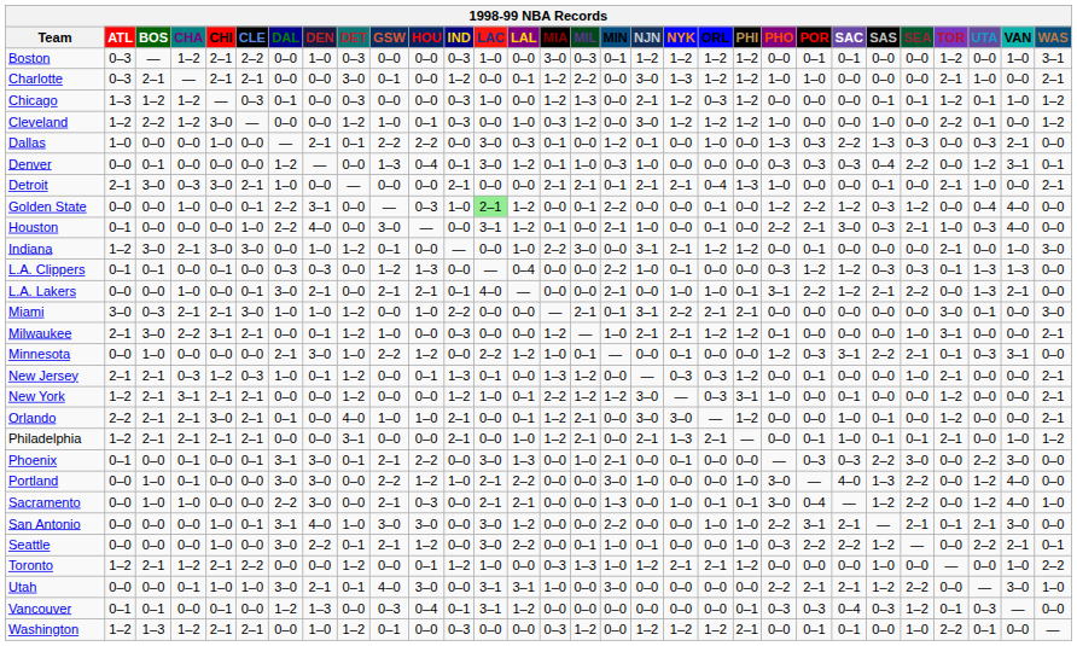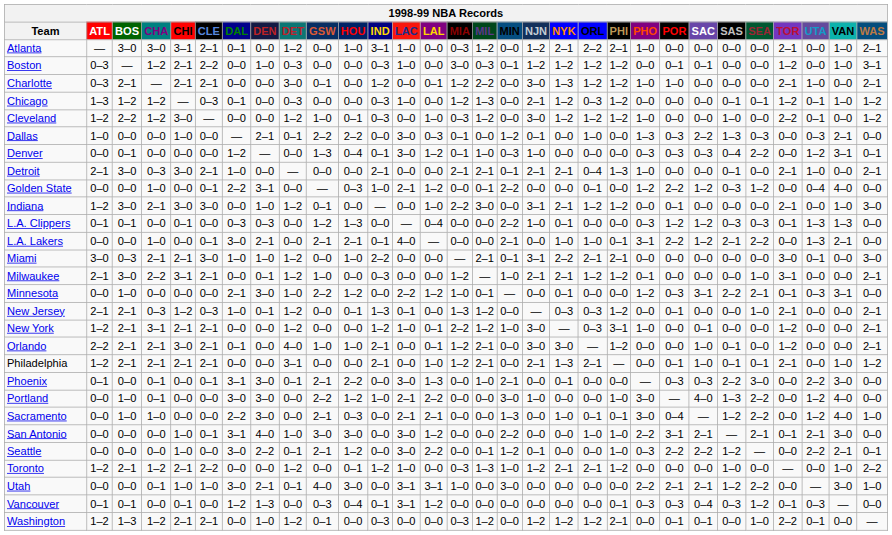 <table class="wikitable" style="font-size:90%; text-align:center;">
 <tr>
 <th colspan=30>1998-99 NBA Records</th>
 </tr>
 <tr>
 <th width=100>Team</th>
 <th style="background:#FF0000;color:#FFFFFF;width=35">ATL</th>
 <th style="background:#006400;color:#FFFFFF;width=35">BOS</th>
 <th style="background:#008080;color:#800080;width=35">CHA</th>
 <th style="background:#FF0000;color:#000000;width=35">CHI</th>
 <th style="background:#000000;color:#5787DC;width=35">CLE</th>
 <th style="background:#00008B;color:#008000;width=35">DAL</th>
 <th style="background:#141A44;color:#BC2224;width=35">DEN</th>
 <th style="background:#0C7674;color:#BB222C;width=35">DET</th>
 <th style="background:#072E63;color:#DC5A34;width=35">GSW</th>
 <th style="background:#002366;color:#FF0000;width=35">HOU</th>
 <th style="background:#000080;color:#FFD700;width=35">IND</th>
 <th style="background:#F9160D;color:#1A2E8B;width=35">LAC</th>
 <th style="background:#800080;color:#FFD700;width=35">LAL</th>
 <th style="background:#000000;color:#8B0000;width=35">MIA</th>
 <th style="background:#00471B;color:#5C378A;width=35">MIL</th>
 <th style="background:#044D80;color:#000000;width=35">MIN</th>
 <th style="background:#12305B;color:#C4CED4;width=35">NJN</th>
 <th style="background:#0000FF;color:#FF8C00;width=35">NYK</th>
 <th style="background:#0000FF;color:#000000;width=35">ORL</th>
 <th style="background:#000000;color:#BB9754;width=35">PHI</th>
 <th style="background:#800080;color:#FF4500;width=35">PHO</th>
 <th style="background:#000000;color:#FF0000;width=35">POR</th>
 <th style="background:#6846A8;color:#FFFFFF;width=35">SAC</th>
 <th style="background:#000000;color:#C0C0C0;width=35">SAS</th>
 <th style="background:#005831;color:#992634;width=35">SEA</th>
 <th style="background:#7436BF;color:#BE0F34;width=35">TOR</th>
 <th style="background:#644A9C;color:#149BC7;width=35">UTA</th>
 <th style="background:#0CB2AC;color:#000000;width=35">VAN</th>
 <th style="background:#044D7D;color:#BC7A44;width=35">WAS</th>
+</tr>
+<tr>
+<td style="text-align:left;"><a href='#'>Atlanta</a></td>
+<td>—</td>
+<td>3–0</td>
+<td>3–0</td>
+<td>3–1</td>
+<td>2–1</td>
+<td>0–1</td>
+<td>0–0</td>
+<td>1–2</td>
+<td>0–0</td>
+<td>1–0</td>
+<td>3–1</td>
+<td>1–0</td>
+<td>0–0</td>
+<td>0–3</td>
+<td>1–2</td>
+<td>0–0</td>
+<td>1–2</td>
+<td>2–1</td>
+<td>2–2</td>
+<td>2–1</td>
+<td>1–0</td>
+<td>0–0</td>
+<td>0–0</td>
+<td>0–0</td>
+<td>0–0</td>
+<td>2–1</td>
+<td>0–0</td>
+<td>1–0</td>
+<td>2–1</td>
 </tr>
 <tr>
 <td style="text-align:left;"><a href='#'>Boston</a></td>
 <td>0–3</td>
 <td>—</td>
 <td>1–2</td>
 <td>2–1</td>
 <td>2–2</td>
 <td>0–0</td>
 <td>1–0</td>
 <td>0–3</td>
 <td>0–0</td>
 <td>0–0</td>
 <td>0–3</td>
 <td>1–0</td>
 <td>0–0</td>
 <td>3–0</td>
 <td>0–3</td>
 <td>0–1</td>
 <td>1–2</td>
 <td>1–2</td>
 <td>1–2</td>
 <td>1–2</td>
 <td>0–0</td>
 <td>0–1</td>
 <td>0–1</td>
 <td>0–0</td>
 <td>0–0</td>
 <td>1–2</td>
 <td>0–0</td>
 <td>1–0</td>
 <td>3–1</td>
 </tr>
 <tr>
 <td style="text-align:left;"><a href='#'>Charlotte</a></td>
 <td>0–3</td>
 <td>2–1</td>
 <td>—</td>
 <td>2–1</td>
 <td>2–1</td>
 <td>0–0</td>
 <td>0–0</td>
 <td>3–0</td>
 <td>0–1</td>
 <td>0–0</td>
 <td>1–2</td>
 <td>0–0</td>
 <td>0–1</td>
 <td>1–2</td>
 <td>2–2</td>
 <td>0–0</td>
 <td>3–0</td>
 <td>1–3</td>
 <td>1–2</td>
 <td>1–2</td>
 <td>1–0</td>
 <td>1–0</td>
 <td>0–0</td>
 <td>0–0</td>
 <td>0–0</td>
 <td>2–1</td>
 <td>1–0</td>
 <td>0–0</td>
 <td>2–1</td>
 </tr>
 <tr>
 <td style="text-align:left;"><a href='#'>Chicago</a></td>
 <td>1–3</td>
 <td>1–2</td>
 <td>1–2</td>
 <td>—</td>
 <td>0–3</td>
 <td>0–1</td>
 <td>0–0</td>
 <td>0–3</td>
 <td>0–0</td>
 <td>0–0</td>
 <td>0–3</td>
 <td>1–0</td>
 <td>0–0</td>
 <td>1–2</td>
 <td>1–3</td>
 <td>0–0</td>
 <td>2–1</td>
 <td>1–2</td>
 <td>0–3</td>
 <td>1–2</td>
 <td>0–0</td>
 <td>0–0</td>
 <td>0–0</td>
 <td>0–1</td>
 <td>0–1</td>
 <td>1–2</td>
 <td>0–1</td>
 <td>1–0</td>
 <td>1–2</td>
 </tr>
 <tr>
 <td style="text-align:left;"><a href='#'>Cleveland</a></td>
 <td>1–2</td>
 <td>2–2</td>
 <td>1–2</td>
 <td>3–0</td>
 <td>—</td>
 <td>0–0</td>
 <td>0–0</td>
 <td>1–2</td>
 <td>1–0</td>
 <td>0–1</td>
 <td>0–3</td>
 <td>0–0</td>
 <td>1–0</td>
 <td>0–3</td>
 <td>1–2</td>
 <td>0–0</td>
 <td>3–0</td>
 <td>1–2</td>
 <td>1–2</td>
 <td>1–2</td>
 <td>1–0</td>
 <td>0–0</td>
 <td>0–0</td>
 <td>1–0</td>
 <td>0–0</td>
 <td>2–2</td>
 <td>0–1</td>
 <td>0–0</td>
 <td>1–2</td>
 </tr>
 <tr>
 <td style="text-align:left;"><a href='#'>Dallas</a></td>
 <td>1–0</td>
 <td>0–0</td>
 <td>0–0</td>
 <td>1–0</td>
 <td>0–0</td>
 <td>—</td>
 <td>2–1</td>
 <td>0–1</td>
 <td>2–2</td>
 <td>2–2</td>
 <td>0–0</td>
 <td>3–0</td>
 <td>0–3</td>
 <td>0–1</td>
 <td>0–0</td>
 <td>1–2</td>
 <td>0–1</td>
 <td>0–0</td>
 <td>1–0</td>
 <td>0–0</td>
 <td>1–3</td>
 <td>0–3</td>
 <td>2–2</td>
 <td>1–3</td>
 <td>0–3</td>
 <td>0–0</td>
 <td>0–3</td>
 <td>2–1</td>
 <td>0–0</td>
 </tr>
 <tr>
 <td style="text-align:left;"><a href='#'>Denver</a></td>
 <td>0–0</td>
 <td>0–1</td>
 <td>0–0</td>
 <td>0–0</td>
 <td>0–0</td>
 <td>1–2</td>
 <td>—</td>
 <td>0–0</td>
 <td>1–3</td>
 <td>0–4</td>
 <td>0–1</td>
 <td>3–0</td>
 <td>1–2</td>
 <td>0–1</td>
 <td>1–0</td>
 <td>0–3</td>
 <td>1–0</td>
 <td>0–0</td>
 <td>0–0</td>
 <td>0–0</td>
 <td>0–3</td>
 <td>0–3</td>
 <td>0–3</td>
 <td>0–4</td>
 <td>2–2</td>
 <td>0–0</td>
 <td>1–2</td>
 <td>3–1</td>
 <td>0–1</td>
 </tr>
 <tr>
 <td style="text-align:left;"><a href='#'>Detroit</a></td>
 <td>2–1</td>
 <td>3–0</td>
 <td>0–3</td>
 <td>3–0</td>
 <td>2–1</td>
 <td>1–0</td>
 <td>0–0</td>
 <td>—</td>
 <td>0–0</td>
 <td>0–0</td>
 <td>2–1</td>
 <td>0–0</td>
 <td>0–0</td>
 <td>2–1</td>
 <td>2–1</td>
 <td>0–1</td>
 <td>2–1</td>
 <td>2–1</td>
 <td>0–4</td>
 <td>1–3</td>
 <td>1–0</td>
 <td>0–0</td>
 <td>0–0</td>
 <td>0–1</td>
 <td>0–0</td>
 <td>2–1</td>
 <td>1–0</td>
 <td>0–0</td>
 <td>2–1</td>
 </tr>
 <tr>
 <td style="text-align:left;"><a href='#'>Golden State</a></td>
 <td>0–0</td>
 <td>0–0</td>
 <td>1–0</td>
 <td>0–0</td>
 <td>0–1</td>
 <td>2–2</td>
 <td>3–1</td>
 <td>0–0</td>
 <td>—</td>
 <td>0–3</td>
 <td>1–0</td>
-<td style="background: lightgreen;">2–1</td>
+<td>2–1</td>
 <td>1–2</td>
 <td>0–0</td>
 <td>0–1</td>
 <td>2–2</td>
 <td>0–0</td>
 <td>0–0</td>
 <td>0–1</td>
 <td>0–0</td>
 <td>1–2</td>
 <td>2–2</td>
 <td>1–2</td>
 <td>0–3</td>
 <td>1–2</td>
 <td>0–0</td>
 <td>0–4</td>
-<td>4–0</td>
-<td>0–0</td>
-</tr>
-<tr>
-<td style="text-align:left;"><a href='#'>Houston</a></td>
-<td>0–1</td>
-<td>0–0</td>
-<td>0–0</td>
-<td>0–0</td>
-<td>1–0</td>
-<td>2–2</td>
-<td>4–0</td>
-<td>0–0</td>
-<td>3–0</td>
-<td>—</td>
-<td>0–0</td>
-<td>3–1</td>
-<td>1–2</td>
-<td>0–1</td>
-<td>0–0</td>
-<td>2–1</td>
-<td>1–0</td>
-<td>0–0</td>
-<td>0–1</td>
-<td>0–0</td>
-<td>2–2</td>
-<td>2–1</td>
-<td>3–0</td>
-<td>0–3</td>
-<td>2–1</td>
-<td>1–0</td>
-<td>0–3</td>
 <td>4–0</td>
 <td>0–0</td>
 </tr>
 <tr>
 <td style="text-align:left;"><a href='#'>Indiana</a></td>
 <td>1–2</td>
 <td>3–0</td>
 <td>2–1</td>
 <td>3–0</td>
 <td>3–0</td>
 <td>0–0</td>
 <td>1–0</td>
 <td>1–2</td>
 <td>0–1</td>
 <td>0–0</td>
 <td>—</td>
 <td>0–0</td>
 <td>1–0</td>
 <td>2–2</td>
 <td>3–0</td>
 <td>0–0</td>
 <td>3–1</td>
 <td>2–1</td>
 <td>1–2</td>
 <td>1–2</td>
 <td>0–0</td>
 <td>0–1</td>
 <td>0–0</td>
 <td>0–0</td>
 <td>0–0</td>
 <td>2–1</td>
 <td>0–0</td>
 <td>1–0</td>
 <td>3–0</td>
 </tr>
 <tr>
 <td style="text-align:left;"><a href='#'>L.A. Clippers</a></td>
 <td>0–1</td>
 <td>0–1</td>
 <td>0–0</td>
 <td>0–1</td>
 <td>0–0</td>
 <td>0–3</td>
 <td>0–3</td>
 <td>0–0</td>
 <td>1–2</td>
 <td>1–3</td>
 <td>0–0</td>
 <td>—</td>
 <td>0–4</td>
 <td>0–0</td>
 <td>0–0</td>
 <td>2–2</td>
 <td>1–0</td>
 <td>0–1</td>
 <td>0–0</td>
 <td>0–0</td>
 <td>0–3</td>
 <td>1–2</td>
 <td>1–2</td>
 <td>0–3</td>
 <td>0–3</td>
 <td>0–1</td>
 <td>1–3</td>
 <td>1–3</td>
 <td>0–0</td>
 </tr>
 <tr>
 <td style="text-align:left;"><a href='#'>L.A. Lakers</a></td>
 <td>0–0</td>
 <td>0–0</td>
 <td>1–0</td>
 <td>0–0</td>
 <td>0–1</td>
 <td>3–0</td>
 <td>2–1</td>
 <td>0–0</td>
 <td>2–1</td>
 <td>2–1</td>
 <td>0–1</td>
 <td>4–0</td>
 <td>—</td>
 <td>0–0</td>
 <td>0–0</td>
 <td>2–1</td>
 <td>0–0</td>
 <td>1–0</td>
 <td>1–0</td>
 <td>0–1</td>
 <td>3–1</td>
 <td>2–2</td>
 <td>1–2</td>
 <td>2–1</td>
 <td>2–2</td>
 <td>0–0</td>
 <td>1–3</td>
 <td>2–1</td>
 <td>0–0</td>
 </tr>
 <tr>
 <td style="text-align:left;"><a href='#'>Miami</a></td>
 <td>3–0</td>
 <td>0–3</td>
 <td>2–1</td>
 <td>2–1</td>
 <td>3–0</td>
 <td>1–0</td>
 <td>1–0</td>
 <td>1–2</td>
 <td>0–0</td>
 <td>1–0</td>
 <td>2–2</td>
 <td>0–0</td>
 <td>0–0</td>
 <td>—</td>
 <td>2–1</td>
 <td>0–1</td>
 <td>3–1</td>
 <td>2–2</td>
 <td>2–1</td>
 <td>2–1</td>
 <td>0–0</td>
 <td>0–0</td>
 <td>0–0</td>
 <td>0–0</td>
 <td>0–0</td>
 <td>3–0</td>
 <td>0–1</td>
 <td>0–0</td>
 <td>3–0</td>
 </tr>
 <tr>
 <td style="text-align:left;"><a href='#'>Milwaukee</a></td>
 <td>2–1</td>
 <td>3–0</td>
 <td>2–2</td>
 <td>3–1</td>
 <td>2–1</td>
 <td>0–0</td>
 <td>0–1</td>
 <td>1–2</td>
 <td>1–0</td>
 <td>0–0</td>
 <td>0–3</td>
 <td>0–0</td>
 <td>0–0</td>
 <td>1–2</td>
 <td>—</td>
 <td>1–0</td>
 <td>2–1</td>
 <td>2–1</td>
 <td>1–2</td>
 <td>1–2</td>
 <td>0–1</td>
 <td>0–0</td>
 <td>0–0</td>
 <td>0–0</td>
 <td>1–0</td>
 <td>3–1</td>
 <td>0–0</td>
 <td>0–0</td>
 <td>2–1</td>
 </tr>
 <tr>
 <td style="text-align:left;"><a href='#'>Minnesota</a></td>
 <td>0–0</td>
 <td>1–0</td>
 <td>0–0</td>
 <td>0–0</td>
 <td>0–0</td>
 <td>2–1</td>
 <td>3–0</td>
 <td>1–0</td>
 <td>2–2</td>
 <td>1–2</td>
 <td>0–0</td>
 <td>2–2</td>
 <td>1–2</td>
 <td>1–0</td>
 <td>0–1</td>
 <td>—</td>
 <td>0–0</td>
 <td>0–1</td>
 <td>0–0</td>
 <td>0–0</td>
 <td>1–2</td>
 <td>0–3</td>
 <td>3–1</td>
 <td>2–2</td>
 <td>2–1</td>
 <td>0–1</td>
 <td>0–3</td>
 <td>3–1</td>
 <td>0–0</td>
 </tr>
 <tr>
 <td style="text-align:left;"><a href='#'>New Jersey</a></td>
 <td>2–1</td>
 <td>2–1</td>
 <td>0–3</td>
 <td>1–2</td>
 <td>0–3</td>
 <td>1–0</td>
 <td>0–1</td>
 <td>1–2</td>
 <td>0–0</td>
 <td>0–1</td>
 <td>1–3</td>
 <td>0–1</td>
 <td>0–0</td>
 <td>1–3</td>
 <td>1–2</td>
 <td>0–0</td>
 <td>—</td>
 <td>0–3</td>
 <td>0–3</td>
 <td>1–2</td>
 <td>0–0</td>
 <td>0–1</td>
 <td>0–0</td>
 <td>0–0</td>
 <td>1–0</td>
 <td>2–1</td>
 <td>0–0</td>
 <td>0–0</td>
 <td>2–1</td>
 </tr>
 <tr>
 <td style="text-align:left;"><a href='#'>New York</a></td>
 <td>1–2</td>
 <td>2–1</td>
 <td>3–1</td>
 <td>2–1</td>
 <td>2–1</td>
 <td>0–0</td>
 <td>0–0</td>
 <td>1–2</td>
 <td>0–0</td>
 <td>0–0</td>
 <td>1–2</td>
 <td>1–0</td>
 <td>0–1</td>
 <td>2–2</td>
 <td>1–2</td>
-<td>1–2</td>
+<td>1–0</td>
 <td>3–0</td>
 <td>—</td>
 <td>0–3</td>
 <td>3–1</td>
 <td>1–0</td>
 <td>0–0</td>
 <td>0–1</td>
 <td>0–0</td>
 <td>0–0</td>
 <td>1–2</td>
 <td>0–0</td>
 <td>0–0</td>
 <td>2–1</td>
 </tr>
 <tr>
 <td style="text-align:left;"><a href='#'>Orlando</a></td>
 <td>2–2</td>
 <td>2–1</td>
 <td>2–1</td>
 <td>3–0</td>
 <td>2–1</td>
 <td>0–1</td>
 <td>0–0</td>
 <td>4–0</td>
 <td>1–0</td>
 <td>1–0</td>
 <td>2–1</td>
 <td>0–0</td>
 <td>0–1</td>
 <td>1–2</td>
 <td>2–1</td>
 <td>0–0</td>
 <td>3–0</td>
 <td>3–0</td>
 <td>—</td>
 <td>1–2</td>
 <td>0–0</td>
 <td>0–0</td>
 <td>1–0</td>
 <td>0–1</td>
 <td>0–0</td>
 <td>1–2</td>
 <td>0–0</td>
 <td>0–0</td>
 <td>2–1</td>
 </tr>
 <tr>
 <td style="text-align:left;">Philadelphia</td>
 <td>1–2</td>
 <td>2–1</td>
 <td>2–1</td>
 <td>2–1</td>
 <td>2–1</td>
 <td>0–0</td>
 <td>0–0</td>
 <td>3–1</td>
 <td>0–0</td>
 <td>0–0</td>
 <td>2–1</td>
 <td>0–0</td>
 <td>1–0</td>
 <td>1–2</td>
 <td>2–1</td>
 <td>0–0</td>
 <td>2–1</td>
 <td>1–3</td>
 <td>2–1</td>
 <td>—</td>
 <td>0–0</td>
 <td>0–1</td>
 <td>1–0</td>
 <td>0–1</td>
 <td>0–1</td>
 <td>2–1</td>
 <td>0–0</td>
 <td>1–0</td>
 <td>1–2</td>
 </tr>
 <tr>
 <td style="text-align:left;"><a href='#'>Phoenix</a></td>
 <td>0–1</td>
 <td>0–0</td>
 <td>0–1</td>
 <td>0–0</td>
 <td>0–1</td>
 <td>3–1</td>
 <td>3–0</td>
 <td>0–1</td>
 <td>2–1</td>
 <td>2–2</td>
 <td>0–0</td>
 <td>3–0</td>
 <td>1–3</td>
 <td>0–0</td>
 <td>1–0</td>
 <td>2–1</td>
 <td>0–0</td>
 <td>0–1</td>
 <td>0–0</td>
 <td>0–0</td>
 <td>—</td>
 <td>0–3</td>
 <td>0–3</td>
 <td>2–2</td>
 <td>3–0</td>
 <td>0–0</td>
 <td>2–2</td>
 <td>3–0</td>
 <td>0–0</td>
 </tr>
 <tr>
 <td style="text-align:left;"><a href='#'>Portland</a></td>
 <td>0–0</td>
 <td>1–0</td>
 <td>0–1</td>
 <td>0–0</td>
 <td>0–0</td>
 <td>3–0</td>
 <td>3–0</td>
 <td>0–0</td>
 <td>2–2</td>
 <td>1–2</td>
 <td>1–0</td>
 <td>2–1</td>
 <td>2–2</td>
 <td>0–0</td>
 <td>0–0</td>
 <td>3–0</td>
 <td>1–0</td>
 <td>0–0</td>
 <td>0–0</td>
 <td>1–0</td>
 <td>3–0</td>
 <td>—</td>
 <td>4–0</td>
 <td>1–3</td>
 <td>2–2</td>
 <td>0–0</td>
 <td>1–2</td>
 <td>4–0</td>
 <td>0–0</td>
 </tr>
 <tr>
 <td style="text-align:left;"><a href='#'>Sacramento</a></td>
 <td>0–0</td>
 <td>1–0</td>
 <td>1–0</td>
 <td>0–0</td>
 <td>0–0</td>
 <td>2–2</td>
 <td>3–0</td>
 <td>0–0</td>
 <td>2–1</td>
 <td>0–3</td>
 <td>0–0</td>
 <td>2–1</td>
 <td>2–1</td>
 <td>0–0</td>
 <td>0–0</td>
 <td>1–3</td>
 <td>0–0</td>
 <td>1–0</td>
 <td>0–1</td>
 <td>0–1</td>
 <td>3–0</td>
 <td>0–4</td>
 <td>—</td>
 <td>1–2</td>
 <td>2–2</td>
 <td>0–0</td>
 <td>1–2</td>
 <td>4–0</td>
 <td>1–0</td>
 </tr>
 <tr>
 <td style="text-align:left;"><a href='#'>San Antonio</a></td>
 <td>0–0</td>
 <td>0–0</td>
 <td>0–0</td>
 <td>1–0</td>
 <td>0–1</td>
 <td>3–1</td>
 <td>4–0</td>
 <td>1–0</td>
 <td>3–0</td>
 <td>3–0</td>
 <td>0–0</td>
 <td>3–0</td>
 <td>1–2</td>
 <td>0–0</td>
 <td>0–0</td>
 <td>2–2</td>
 <td>0–0</td>
 <td>0–0</td>
 <td>1–0</td>
 <td>1–0</td>
 <td>2–2</td>
 <td>3–1</td>
 <td>2–1</td>
 <td>—</td>
 <td>2–1</td>
 <td>0–1</td>
 <td>2–1</td>
 <td>3–0</td>
 <td>0–0</td>
 </tr>
 <tr>
 <td style="text-align:left;"><a href='#'>Seattle</a></td>
 <td>0–0</td>
 <td>0–0</td>
 <td>0–0</td>
 <td>1–0</td>
 <td>0–0</td>
 <td>3–0</td>
 <td>2–2</td>
 <td>0–1</td>
 <td>2–1</td>
 <td>1–2</td>
 <td>0–0</td>
 <td>3–0</td>
 <td>2–2</td>
 <td>0–0</td>
 <td>0–1</td>
-<td>1–0</td>
+<td>1–2</td>
 <td>0–1</td>
 <td>0–0</td>
 <td>0–0</td>
 <td>1–0</td>
 <td>0–3</td>
 <td>2–2</td>
 <td>2–2</td>
 <td>1–2</td>
 <td>—</td>
 <td>0–0</td>
 <td>2–2</td>
 <td>2–1</td>
 <td>0–1</td>
 </tr>
 <tr>
 <td style="text-align:left;"><a href='#'>Toronto</a></td>
 <td>1–2</td>
 <td>2–1</td>
 <td>1–2</td>
 <td>2–1</td>
 <td>2–2</td>
 <td>0–0</td>
 <td>0–0</td>
 <td>1–2</td>
 <td>0–0</td>
 <td>0–1</td>
 <td>1–2</td>
 <td>1–0</td>
 <td>0–0</td>
 <td>0–3</td>
 <td>1–3</td>
 <td>1–0</td>
 <td>1–2</td>
 <td>2–1</td>
 <td>2–1</td>
 <td>1–2</td>
 <td>0–0</td>
 <td>0–0</td>
 <td>0–0</td>
 <td>1–0</td>
 <td>0–0</td>
 <td>—</td>
 <td>0–0</td>
 <td>1–0</td>
 <td>2–2</td>
 </tr>
 <tr>
 <td style="text-align:left;"><a href='#'>Utah</a></td>
 <td>0–0</td>
 <td>0–0</td>
 <td>0–1</td>
 <td>1–0</td>
 <td>1–0</td>
 <td>3–0</td>
 <td>2–1</td>
 <td>0–1</td>
 <td>4–0</td>
 <td>3–0</td>
 <td>0–0</td>
 <td>3–1</td>
 <td>3–1</td>
 <td>1–0</td>
 <td>0–0</td>
 <td>3–0</td>
 <td>0–0</td>
 <td>0–0</td>
 <td>0–0</td>
 <td>0–0</td>
 <td>2–2</td>
 <td>2–1</td>
 <td>2–1</td>
 <td>1–2</td>
 <td>2–2</td>
 <td>0–0</td>
 <td>—</td>
 <td>3–0</td>
 <td>1–0</td>
 </tr>
 <tr>
 <td style="text-align:left;"><a href='#'>Vancouver</a></td>
 <td>0–1</td>
 <td>0–1</td>
 <td>0–0</td>
 <td>0–1</td>
 <td>0–0</td>
 <td>1–2</td>
 <td>1–3</td>
 <td>0–0</td>
 <td>0–3</td>
 <td>0–4</td>
 <td>0–1</td>
 <td>3–1</td>
 <td>1–2</td>
 <td>0–0</td>
 <td>0–0</td>
 <td>0–0</td>
 <td>0–0</td>
 <td>0–0</td>
 <td>0–0</td>
 <td>0–1</td>
 <td>0–3</td>
 <td>0–3</td>
 <td>0–4</td>
 <td>0–3</td>
 <td>1–2</td>
 <td>0–1</td>
 <td>0–3</td>
 <td>—</td>
 <td>0–0</td>
 </tr>
 <tr>
 <td style="text-align:left;"><a href='#'>Washington</a></td>
 <td>1–2</td>
 <td>1–3</td>
 <td>1–2</td>
 <td>2–1</td>
 <td>2–1</td>
 <td>0–0</td>
 <td>1–0</td>
 <td>1–2</td>
 <td>0–1</td>
 <td>0–0</td>
 <td>0–3</td>
 <td>0–0</td>
 <td>0–0</td>
 <td>0–3</td>
 <td>1–2</td>
 <td>0–0</td>
 <td>1–2</td>
 <td>1–2</td>
 <td>1–2</td>
 <td>2–1</td>
 <td>0–0</td>
 <td>0–1</td>
 <td>0–1</td>
 <td>0–0</td>
 <td>1–0</td>
 <td>2–2</td>
 <td>0–1</td>
 <td>0–0</td>
 <td>—</td>
 </tr>
 </table>
